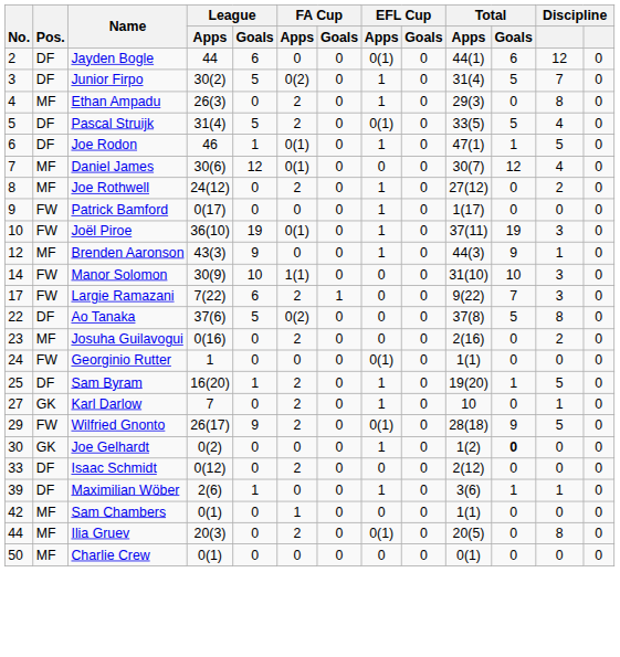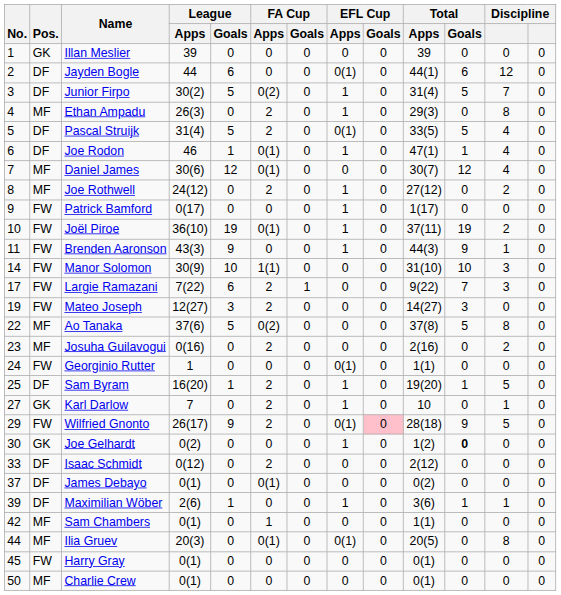 <table class="wikitable" style="text-align:center">
 <tr>
 <th rowspan="2" valign="bottom">No.</th>
 <th rowspan="2" valign="bottom">Pos.</th>
 <th rowspan="2">Name</th>
 <th colspan="2" width="85">League</th>
 <th colspan="2" width="85">FA Cup</th>
 <th colspan="2" width="85">EFL Cup</th>
 <th colspan="2" width="85">Total</th>
 <th colspan="2" width="85">Discipline</th>
 </tr>
 <tr>
 <th>Apps</th>
 <th>Goals</th>
 <th>Apps</th>
 <th>Goals</th>
 <th>Apps</th>
 <th>Goals</th>
 <th>Apps</th>
 <th>Goals</th>
 <th></th>
 <th></th>
+</tr>
+<tr>
+<td align="left">1</td>
+<td align="left">GK</td>
+<td align="left"> <a href='#'>Illan Meslier</a></td>
+<td>39</td>
+<td>0</td>
+<td>0</td>
+<td>0</td>
+<td>0</td>
+<td>0</td>
+<td>39</td>
+<td>0</td>
+<td>0</td>
+<td>0</td>
 </tr>
 <tr>
 <td align="left">2</td>
 <td align="left">DF</td>
 <td align="left"> <a href='#'>Jayden Bogle</a></td>
 <td>44</td>
 <td>6</td>
 <td>0</td>
 <td>0</td>
 <td>0(1)</td>
 <td>0</td>
 <td>44(1)</td>
 <td>6</td>
 <td>12</td>
 <td>0</td>
 </tr>
 <tr>
 <td align="left">3</td>
 <td align="left">DF</td>
 <td align="left"> <a href='#'>Junior Firpo</a></td>
 <td>30(2)</td>
 <td>5</td>
 <td>0(2)</td>
 <td>0</td>
 <td>1</td>
 <td>0</td>
 <td>31(4)</td>
 <td>5</td>
 <td>7</td>
 <td>0</td>
 </tr>
 <tr>
 <td align="left">4</td>
 <td align="left">MF</td>
 <td align="left"> <a href='#'>Ethan Ampadu</a></td>
 <td>26(3)</td>
 <td>0</td>
 <td>2</td>
 <td>0</td>
 <td>1</td>
 <td>0</td>
 <td>29(3)</td>
 <td>0</td>
 <td>8</td>
 <td>0</td>
 </tr>
 <tr>
 <td align="left">5</td>
 <td align="left">DF</td>
 <td align="left"> <a href='#'>Pascal Struijk</a></td>
 <td>31(4)</td>
 <td>5</td>
 <td>2</td>
 <td>0</td>
 <td>0(1)</td>
 <td>0</td>
 <td>33(5)</td>
 <td>5</td>
 <td>4</td>
 <td>0</td>
 </tr>
 <tr>
 <td align="left">6</td>
 <td align="left">DF</td>
 <td align="left"> <a href='#'>Joe Rodon</a></td>
 <td>46</td>
 <td>1</td>
 <td>0(1)</td>
 <td>0</td>
 <td>1</td>
 <td>0</td>
 <td>47(1)</td>
 <td>1</td>
-<td>5</td>
+<td>4</td>
 <td>0</td>
 </tr>
 <tr>
 <td align="left">7</td>
 <td align="left">MF</td>
 <td align="left"> <a href='#'>Daniel James</a></td>
 <td>30(6)</td>
 <td>12</td>
 <td>0(1)</td>
 <td>0</td>
 <td>0</td>
 <td>0</td>
 <td>30(7)</td>
 <td>12</td>
 <td>4</td>
 <td>0</td>
 </tr>
 <tr>
 <td align="left">8</td>
 <td align="left">MF</td>
 <td align="left"> <a href='#'>Joe Rothwell</a></td>
 <td>24(12)</td>
 <td>0</td>
 <td>2</td>
 <td>0</td>
 <td>1</td>
 <td>0</td>
 <td>27(12)</td>
 <td>0</td>
 <td>2</td>
 <td>0</td>
 </tr>
 <tr>
 <td align="left">9</td>
 <td align="left">FW</td>
 <td align="left"> <a href='#'>Patrick Bamford</a></td>
 <td>0(17)</td>
 <td>0</td>
 <td>0</td>
 <td>0</td>
 <td>1</td>
 <td>0</td>
 <td>1(17)</td>
 <td>0</td>
 <td>0</td>
 <td>0</td>
 </tr>
 <tr>
 <td align="left">10</td>
 <td align="left">FW</td>
 <td align="left"> <a href='#'>Joël Piroe</a></td>
 <td>36(10)</td>
 <td>19</td>
 <td>0(1)</td>
 <td>0</td>
 <td>1</td>
 <td>0</td>
 <td>37(11)</td>
 <td>19</td>
-<td>3</td>
+<td>2</td>
 <td>0</td>
 </tr>
 <tr>
-<td align="left">12</td>
-<td align="left">MF</td>
+<td align="left">11</td>
+<td align="left">FW</td>
 <td align="left"> <a href='#'>Brenden Aaronson</a></td>
 <td>43(3)</td>
 <td>9</td>
 <td>0</td>
 <td>0</td>
 <td>1</td>
 <td>0</td>
 <td>44(3)</td>
 <td>9</td>
 <td>1</td>
 <td>0</td>
 </tr>
 <tr>
 <td align="left">14</td>
 <td align="left">FW</td>
 <td align="left"> <a href='#'>Manor Solomon</a></td>
 <td>30(9)</td>
 <td>10</td>
 <td>1(1)</td>
 <td>0</td>
 <td>0</td>
 <td>0</td>
 <td>31(10)</td>
 <td>10</td>
 <td>3</td>
 <td>0</td>
 </tr>
 <tr>
 <td align="left">17</td>
 <td align="left">FW</td>
 <td align="left"> <a href='#'>Largie Ramazani</a></td>
 <td>7(22)</td>
 <td>6</td>
 <td>2</td>
 <td>1</td>
 <td>0</td>
 <td>0</td>
 <td>9(22)</td>
 <td>7</td>
 <td>3</td>
 <td>0</td>
 </tr>
 <tr>
+<td align="left">19</td>
+<td align="left">FW</td>
+<td align="left"> <a href='#'>Mateo Joseph</a></td>
+<td>12(27)</td>
+<td>3</td>
+<td>2</td>
+<td>0</td>
+<td>0</td>
+<td>0</td>
+<td>14(27)</td>
+<td>3</td>
+<td>0</td>
+<td>0</td>
+</tr>
+<tr>
 <td align="left">22</td>
-<td align="left">DF</td>
+<td align="left">MF</td>
 <td align="left"> <a href='#'>Ao Tanaka</a></td>
 <td>37(6)</td>
 <td>5</td>
 <td>0(2)</td>
 <td>0</td>
 <td>0</td>
 <td>0</td>
 <td>37(8)</td>
 <td>5</td>
 <td>8</td>
 <td>0</td>
 </tr>
 <tr>
 <td align="left">23</td>
 <td align="left">MF</td>
 <td align="left"> <a href='#'>Josuha Guilavogui</a></td>
 <td>0(16)</td>
 <td>0</td>
 <td>2</td>
 <td>0</td>
 <td>0</td>
 <td>0</td>
 <td>2(16)</td>
 <td>0</td>
 <td>2</td>
 <td>0</td>
 </tr>
 <tr>
 <td align="left">24</td>
 <td align="left">FW</td>
 <td align="left"> <a href='#'>Georginio Rutter</a></td>
 <td>1</td>
 <td>0</td>
 <td>0</td>
 <td>0</td>
 <td>0(1)</td>
 <td>0</td>
 <td>1(1)</td>
 <td>0</td>
 <td>0</td>
 <td>0</td>
 </tr>
 <tr>
 <td align="left">25</td>
 <td align="left">DF</td>
 <td align="left"> <a href='#'>Sam Byram</a></td>
 <td>16(20)</td>
 <td>1</td>
 <td>2</td>
 <td>0</td>
 <td>1</td>
 <td>0</td>
 <td>19(20)</td>
 <td>1</td>
 <td>5</td>
 <td>0</td>
 </tr>
 <tr>
 <td align="left">27</td>
 <td align="left">GK</td>
 <td align="left"> <a href='#'>Karl Darlow</a></td>
 <td>7</td>
 <td>0</td>
 <td>2</td>
 <td>0</td>
 <td>1</td>
 <td>0</td>
 <td>10</td>
 <td>0</td>
 <td>1</td>
 <td>0</td>
 </tr>
 <tr>
 <td align="left">29</td>
 <td align="left">FW</td>
 <td align="left"> <a href='#'>Wilfried Gnonto</a></td>
 <td>26(17)</td>
 <td>9</td>
 <td>2</td>
 <td>0</td>
 <td>0(1)</td>
-<td>0</td>
+<td style="background: pink;">0</td>
 <td>28(18)</td>
 <td>9</td>
 <td>5</td>
 <td>0</td>
 </tr>
 <tr>
 <td align="left">30</td>
 <td align="left">GK</td>
 <td align="left"> <a href='#'>Joe Gelhardt</a></td>
 <td>0(2)</td>
 <td>0</td>
 <td>0</td>
 <td>0</td>
 <td>1</td>
 <td>0</td>
 <td>1(2)</td>
 <td><strong>0</strong></td>
 <td>0</td>
 <td>0</td>
 </tr>
 <tr>
 <td align="left">33</td>
 <td align="left">DF</td>
 <td align="left"> <a href='#'>Isaac Schmidt</a></td>
 <td>0(12)</td>
 <td>0</td>
 <td>2</td>
 <td>0</td>
 <td>0</td>
 <td>0</td>
 <td>2(12)</td>
+<td>0</td>
+<td>0</td>
+<td>0</td>
+</tr>
+<tr>
+<td align="left">37</td>
+<td align="left">DF</td>
+<td align="left"> <a href='#'>James Debayo</a></td>
+<td>0(1)</td>
+<td>0</td>
+<td>0(1)</td>
+<td>0</td>
+<td>0</td>
+<td>0</td>
+<td>0(2)</td>
 <td>0</td>
 <td>0</td>
 <td>0</td>
 </tr>
 <tr>
 <td align="left">39</td>
 <td align="left">DF</td>
 <td align="left"> <a href='#'>Maximilian Wöber</a></td>
 <td>2(6)</td>
 <td>1</td>
 <td>0</td>
 <td>0</td>
 <td>1</td>
 <td>0</td>
 <td>3(6)</td>
 <td>1</td>
 <td>1</td>
 <td>0</td>
 </tr>
 <tr>
 <td align="left">42</td>
 <td align="left">MF</td>
 <td align="left"> <a href='#'>Sam Chambers</a></td>
 <td>0(1)</td>
 <td>0</td>
 <td>1</td>
 <td>0</td>
 <td>0</td>
 <td>0</td>
 <td>1(1)</td>
 <td>0</td>
 <td>0</td>
 <td>0</td>
 </tr>
 <tr>
 <td align="left">44</td>
 <td align="left">MF</td>
 <td align="left"> <a href='#'>Ilia Gruev</a></td>
 <td>20(3)</td>
 <td>0</td>
-<td>2</td>
+<td>0(1)</td>
 <td>0</td>
 <td>0(1)</td>
 <td>0</td>
 <td>20(5)</td>
 <td>0</td>
 <td>8</td>
+<td>0</td>
+</tr>
+<tr>
+<td align="left">45</td>
+<td align="left">FW</td>
+<td align="left"> <a href='#'>Harry Gray</a></td>
+<td>0(1)</td>
+<td>0</td>
+<td>0</td>
+<td>0</td>
+<td>0</td>
+<td>0</td>
+<td>0(1)</td>
+<td>0</td>
+<td>0</td>
 <td>0</td>
 </tr>
 <tr>
 <td align="left">50</td>
 <td align="left">MF</td>
 <td align="left"> <a href='#'>Charlie Crew</a></td>
 <td>0(1)</td>
 <td>0</td>
 <td>0</td>
 <td>0</td>
 <td>0</td>
 <td>0</td>
 <td>0(1)</td>
 <td>0</td>
 <td>0</td>
 <td>0</td>
 </tr>
 </table>
